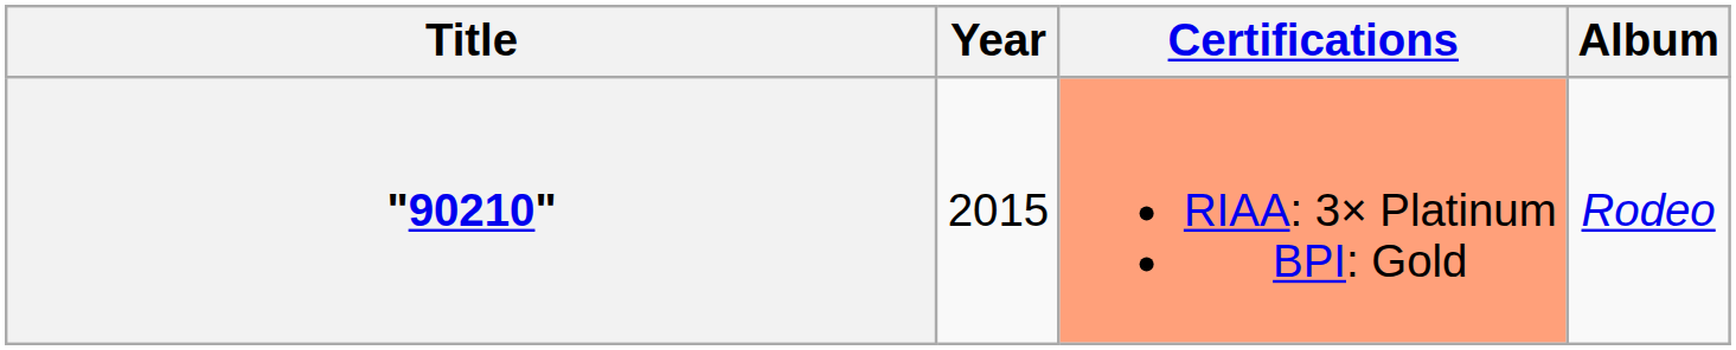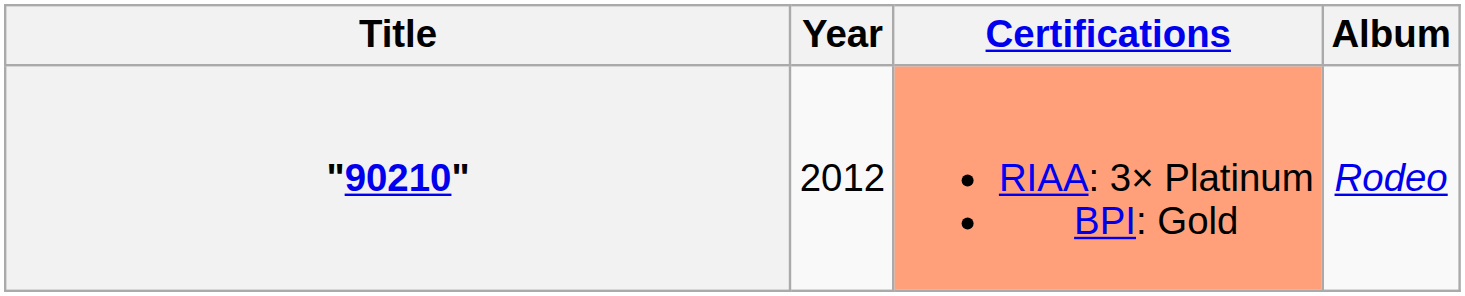 <table class="wikitable plainrowheaders" style="text-align:center;">
 <tr>
 <th scope="col" style="width:20em;">Title</th>
 <th scope="col">Year</th>
 <th scope="col"><a href='#'>Certifications</a></th>
 <th scope="col">Album</th>
 </tr>
 <tr>
 <th scope="row">"<a href='#'>90210</a>"<br></th>
-<td>2015</td>
+<td>2012</td>
 <td style="background: lightsalmon;"><br><ul><li><a href='#'>RIAA</a>: 3× Platinum</li><li><a href='#'>BPI</a>: Gold</li></ul></td>
 <td><em><a href='#'>Rodeo</a></em></td>
 </tr>
 </table>
